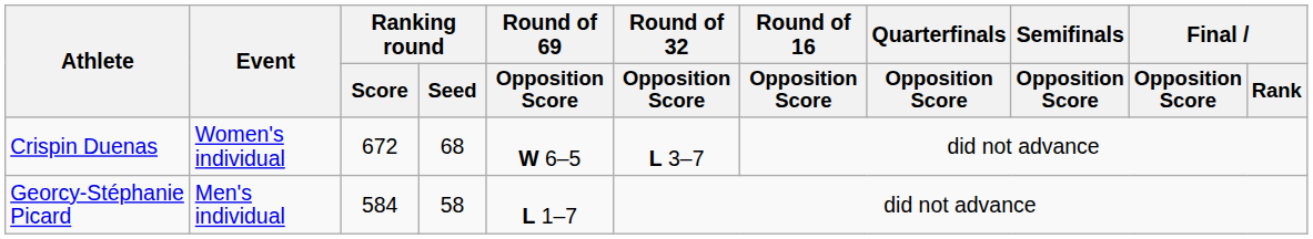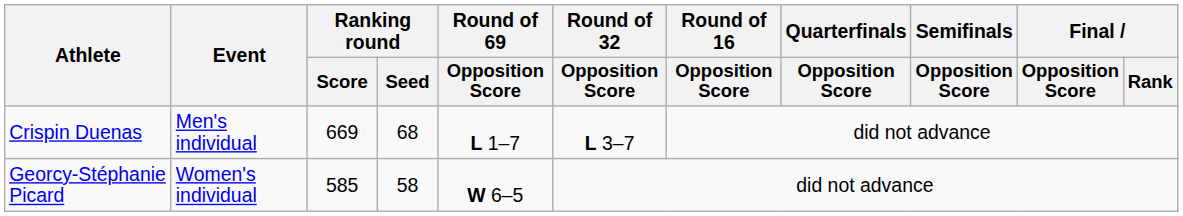 <table class="wikitable" style="font-size:90%">
 <tr>
 <th rowspan=2>Athlete</th>
 <th rowspan=2>Event</th>
 <th colspan="2">Ranking round</th>
 <th>Round of 69</th>
 <th>Round of 32</th>
 <th>Round of 16</th>
 <th>Quarterfinals</th>
 <th>Semifinals</th>
 <th colspan="2">Final / </th>
 </tr>
 <tr style="font-size:95%">
 <th>Score</th>
 <th>Seed</th>
 <th>Opposition<br>Score</th>
 <th>Opposition<br>Score</th>
 <th>Opposition<br>Score</th>
 <th>Opposition<br>Score</th>
 <th>Opposition<br>Score</th>
 <th>Opposition<br>Score</th>
 <th>Rank</th>
 </tr>
 <tr align=center>
 <td align=left><a href='#'>Crispin Duenas</a></td>
-<td align=left><a href='#'>Women's individual</a></td>
-<td>672</td>
+<td align=left><a href='#'>Men's individual</a></td>
+<td>669</td>
 <td>68</td>
-<td><br><strong>W</strong> 6–5</td>
+<td><br><strong>L</strong> 1–7</td>
 <td><br><strong>L</strong> 3–7</td>
 <td colspan=5>did not advance</td>
 </tr>
 <tr align=center>
 <td align=left><a href='#'>Georcy-Stéphanie Picard</a></td>
-<td align=left><a href='#'>Men's individual</a></td>
-<td>584</td>
+<td align=left><a href='#'>Women's individual</a></td>
+<td>585</td>
 <td>58</td>
-<td><br><strong>L</strong> 1–7</td>
+<td><br><strong>W</strong> 6–5</td>
 <td colspan=6>did not advance</td>
 </tr>
 </table>
